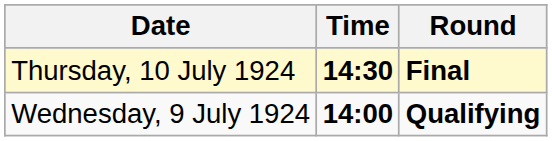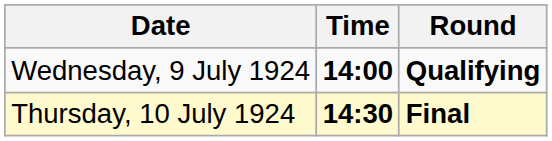 <table class="wikitable">
 <tr>
 <th>Date</th>
 <th>Time</th>
 <th>Round</th>
 </tr>
+<tr>
+<td>Wednesday, 9 July 1924</td>
+<td><strong>14:00</strong></td>
+<td><strong>Qualifying</strong></td>
+</tr>
 <tr style=background:lemonchiffon>
 <td>Thursday, 10 July 1924</td>
 <td><strong>14:30</strong></td>
 <td><strong>Final</strong></td>
 </tr>
-<tr>
-<td>Wednesday, 9 July 1924</td>
-<td><strong>14:00</strong></td>
-<td><strong>Qualifying</strong></td>
-</tr>
 </table>
